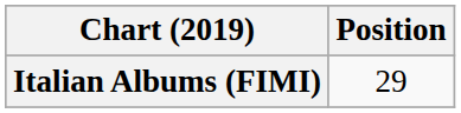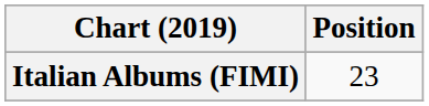 <table class="wikitable plainrowheaders" style="text-align:center">
 <tr>
 <th scope="col">Chart (2019)</th>
 <th scope="col">Position</th>
 </tr>
 <tr>
 <th scope="row">Italian Albums (FIMI)</th>
-<td>29</td>
+<td>23</td>
 </tr>
 </table>
